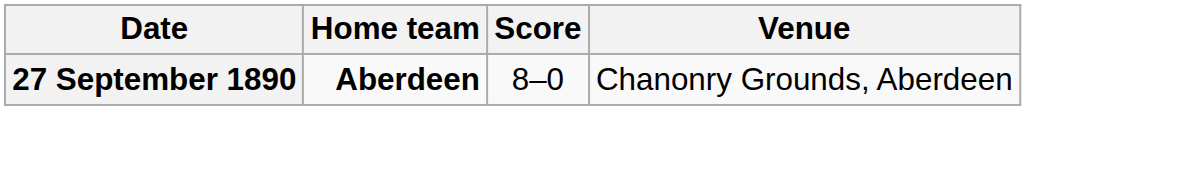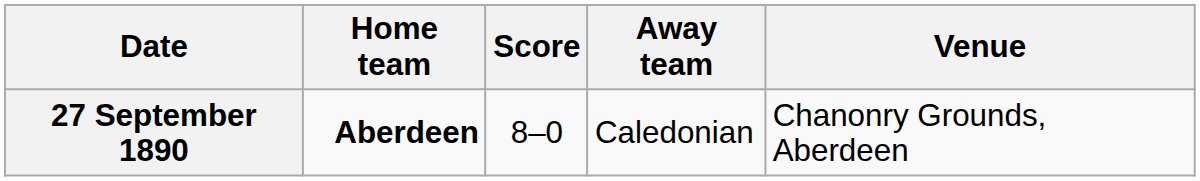 <table class="wikitable football-result-list" style="max-width: 80em; text-align: center">
 <tr>
 <th scope="col">Date</th>
 <th scope="col">Home team</th>
 <th scope="col">Score</th>
+<th scope="col">Away team</th>
 <th scope="col">Venue</th>
 </tr>
 <tr>
 <th scope="row">27 September 1890</th>
 <td align=right><strong>Aberdeen</strong></td>
 <td>8–0</td>
+<td align=left>Caledonian</td>
 <td align=left>Chanonry Grounds, Aberdeen</td>
 </tr>
 </table>
